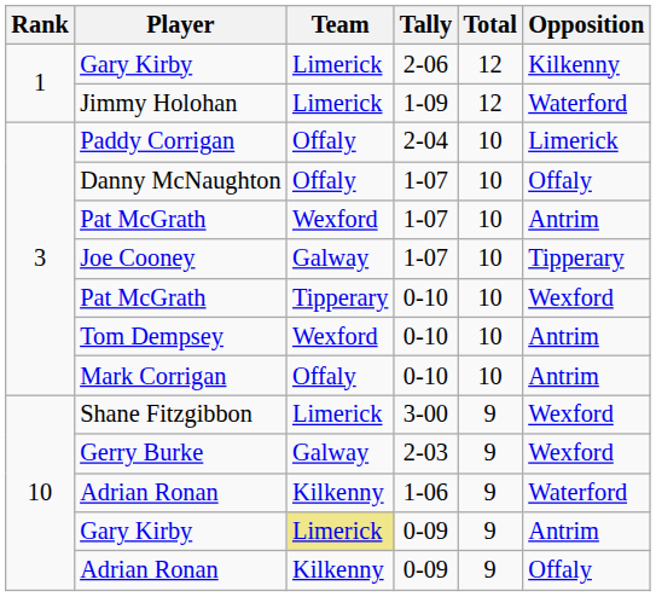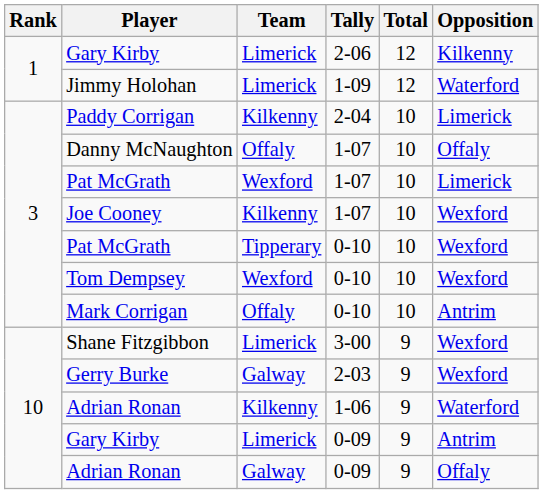 <table class="wikitable">
 <tr>
 <th>Rank</th>
 <th>Player</th>
 <th>Team</th>
 <th>Tally</th>
 <th>Total</th>
 <th>Opposition</th>
 </tr>
 <tr>
 <td rowspan=2 align=center>1</td>
 <td><a href='#'>Gary Kirby</a></td>
 <td><a href='#'>Limerick</a></td>
 <td align=center>2-06</td>
 <td align=center>12</td>
 <td><a href='#'>Kilkenny</a></td>
 </tr>
 <tr>
 <td>Jimmy Holohan</td>
 <td><a href='#'>Limerick</a></td>
 <td align=center>1-09</td>
 <td align=center>12</td>
 <td><a href='#'>Waterford</a></td>
 </tr>
 <tr>
 <td rowspan=7 align=center>3</td>
 <td><a href='#'>Paddy Corrigan</a></td>
-<td><a href='#'>Offaly</a></td>
+<td><a href='#'>Kilkenny</a></td>
 <td align=center>2-04</td>
 <td align=center>10</td>
 <td><a href='#'>Limerick</a></td>
 </tr>
 <tr>
 <td>Danny McNaughton</td>
 <td><a href='#'>Offaly</a></td>
 <td align=center>1-07</td>
 <td align=center>10</td>
 <td><a href='#'>Offaly</a></td>
 </tr>
 <tr>
 <td><a href='#'>Pat McGrath</a></td>
 <td><a href='#'>Wexford</a></td>
 <td align=center>1-07</td>
 <td align=center>10</td>
-<td><a href='#'>Antrim</a></td>
+<td><a href='#'>Limerick</a></td>
 </tr>
 <tr>
 <td><a href='#'>Joe Cooney</a></td>
-<td><a href='#'>Galway</a></td>
+<td><a href='#'>Kilkenny</a></td>
 <td align=center>1-07</td>
 <td align=center>10</td>
-<td><a href='#'>Tipperary</a></td>
+<td><a href='#'>Wexford</a></td>
 </tr>
 <tr>
 <td><a href='#'>Pat McGrath</a></td>
 <td><a href='#'>Tipperary</a></td>
 <td align=center>0-10</td>
 <td align=center>10</td>
 <td><a href='#'>Wexford</a></td>
 </tr>
 <tr>
 <td><a href='#'>Tom Dempsey</a></td>
 <td><a href='#'>Wexford</a></td>
 <td align=center>0-10</td>
 <td align=center>10</td>
-<td><a href='#'>Antrim</a></td>
+<td><a href='#'>Wexford</a></td>
 </tr>
 <tr>
 <td><a href='#'>Mark Corrigan</a></td>
 <td><a href='#'>Offaly</a></td>
 <td align=center>0-10</td>
 <td align=center>10</td>
 <td><a href='#'>Antrim</a></td>
 </tr>
 <tr>
 <td rowspan=5 align=center>10</td>
 <td>Shane Fitzgibbon</td>
 <td><a href='#'>Limerick</a></td>
 <td align=center>3-00</td>
 <td align=center>9</td>
 <td><a href='#'>Wexford</a></td>
 </tr>
 <tr>
 <td><a href='#'>Gerry Burke</a></td>
 <td><a href='#'>Galway</a></td>
 <td align=center>2-03</td>
 <td align=center>9</td>
 <td><a href='#'>Wexford</a></td>
 </tr>
 <tr>
 <td><a href='#'>Adrian Ronan</a></td>
 <td><a href='#'>Kilkenny</a></td>
 <td align=center>1-06</td>
 <td align=center>9</td>
 <td><a href='#'>Waterford</a></td>
 </tr>
 <tr>
 <td><a href='#'>Gary Kirby</a></td>
-<td style="background: khaki;"><a href='#'>Limerick</a></td>
+<td><a href='#'>Limerick</a></td>
 <td align=center>0-09</td>
 <td align=center>9</td>
 <td><a href='#'>Antrim</a></td>
 </tr>
 <tr>
 <td><a href='#'>Adrian Ronan</a></td>
-<td><a href='#'>Kilkenny</a></td>
+<td><a href='#'>Galway</a></td>
 <td align=center>0-09</td>
 <td align=center>9</td>
 <td><a href='#'>Offaly</a></td>
 </tr>
 </table>
